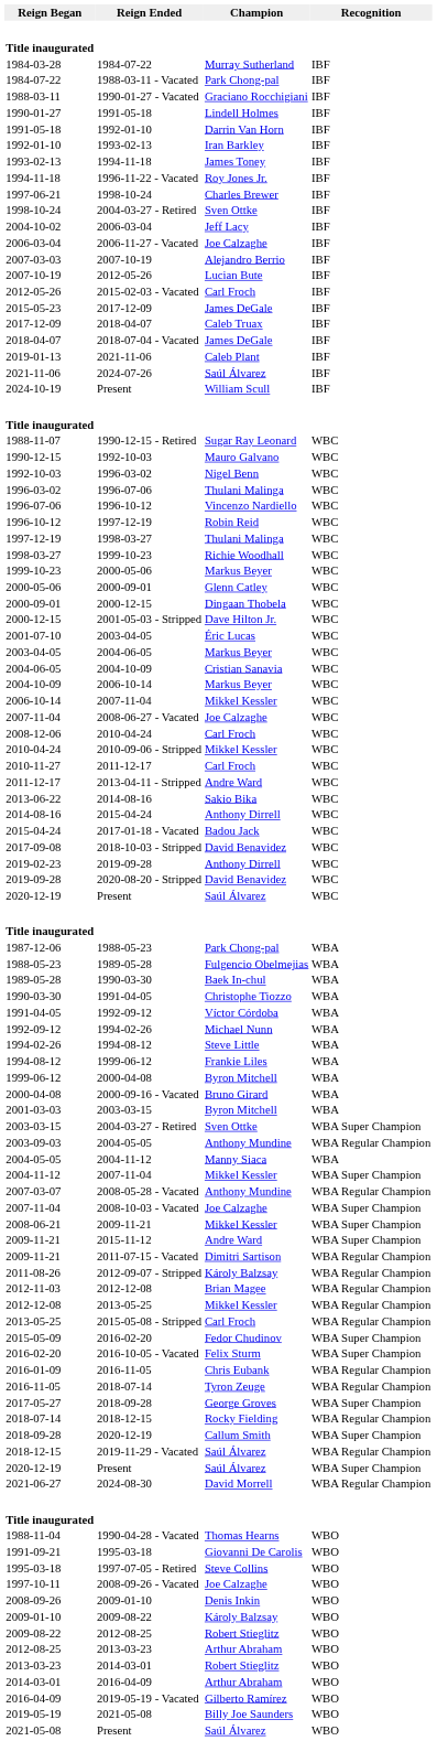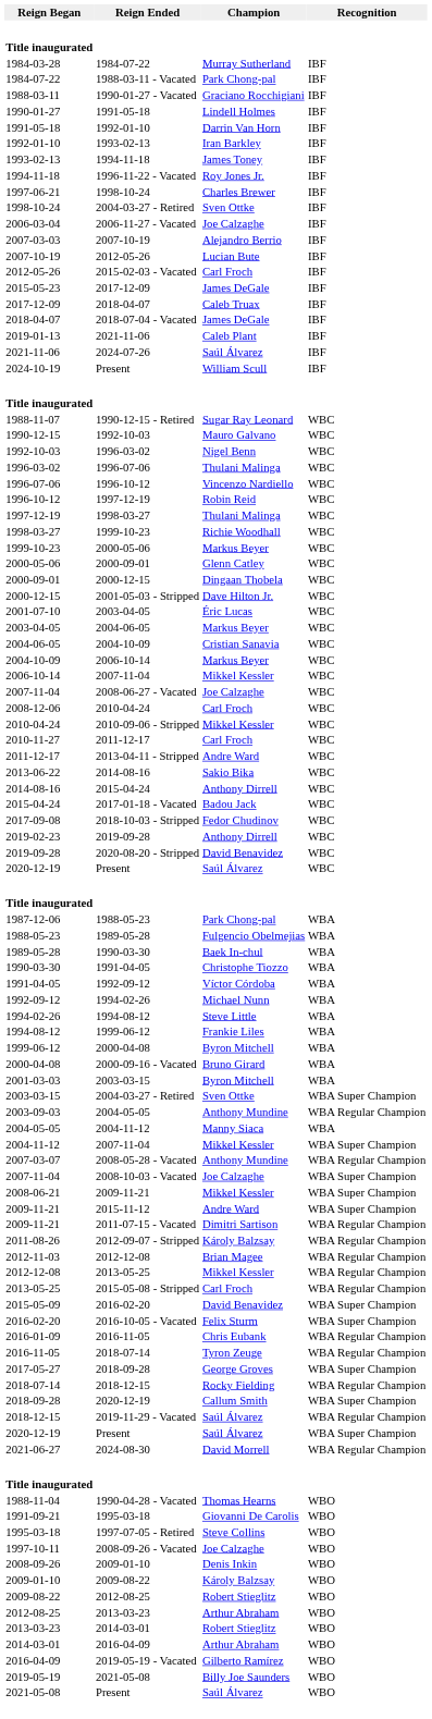 <table border="0" cellpadding="2" cellspacing="0">
 <tr style="background:#efefef;">
 <th>Reign Began</th>
 <th>Reign Ended</th>
 <th>Champion</th>
 <th>Recognition</th>
 </tr>
 <tr>
 <td colspan="4" style="font-size: Larger;"><br></td>
 </tr>
 <tr>
 <td><strong>Title inaugurated</strong></td>
 </tr>
 <tr>
 <td>1984-03-28</td>
 <td>1984-07-22</td>
 <td> <a href='#'>Murray Sutherland</a></td>
 <td>IBF</td>
 </tr>
 <tr>
 <td>1984-07-22</td>
 <td>1988-03-11 - Vacated</td>
 <td> <a href='#'>Park Chong-pal</a></td>
 <td>IBF</td>
 </tr>
 <tr>
 <td>1988-03-11</td>
 <td>1990-01-27 - Vacated</td>
 <td> <a href='#'>Graciano Rocchigiani</a></td>
 <td>IBF</td>
 </tr>
 <tr>
 <td>1990-01-27</td>
 <td>1991-05-18</td>
 <td> <a href='#'>Lindell Holmes</a></td>
 <td>IBF</td>
 </tr>
 <tr>
 <td>1991-05-18</td>
 <td>1992-01-10</td>
 <td> <a href='#'>Darrin Van Horn</a></td>
 <td>IBF</td>
 </tr>
 <tr>
 <td>1992-01-10</td>
 <td>1993-02-13</td>
 <td> <a href='#'>Iran Barkley</a></td>
 <td>IBF</td>
 </tr>
 <tr>
 <td>1993-02-13</td>
 <td>1994-11-18</td>
 <td> <a href='#'>James Toney</a></td>
 <td>IBF</td>
 </tr>
 <tr>
 <td>1994-11-18</td>
 <td>1996-11-22 - Vacated</td>
 <td> <a href='#'>Roy Jones Jr.</a></td>
 <td>IBF</td>
 </tr>
 <tr>
 <td>1997-06-21</td>
 <td>1998-10-24</td>
 <td> <a href='#'>Charles Brewer</a></td>
 <td>IBF</td>
 </tr>
 <tr>
 <td>1998-10-24</td>
 <td>2004-03-27 - Retired</td>
 <td> <a href='#'>Sven Ottke</a></td>
-<td>IBF</td>
-</tr>
-<tr>
-<td>2004-10-02</td>
-<td>2006-03-04</td>
-<td> <a href='#'>Jeff Lacy</a></td>
 <td>IBF</td>
 </tr>
 <tr>
 <td>2006-03-04</td>
 <td>2006-11-27 - Vacated</td>
 <td> <a href='#'>Joe Calzaghe</a></td>
 <td>IBF</td>
 </tr>
 <tr>
 <td>2007-03-03</td>
 <td>2007-10-19</td>
 <td> <a href='#'>Alejandro Berrio</a></td>
 <td>IBF</td>
 </tr>
 <tr>
 <td>2007-10-19</td>
 <td>2012-05-26</td>
 <td> <a href='#'>Lucian Bute</a></td>
 <td>IBF</td>
 </tr>
 <tr>
 <td>2012-05-26</td>
 <td>2015-02-03 - Vacated</td>
 <td> <a href='#'>Carl Froch</a></td>
 <td>IBF</td>
 </tr>
 <tr>
 <td>2015-05-23</td>
 <td>2017-12-09</td>
 <td> <a href='#'>James DeGale</a></td>
 <td>IBF</td>
 </tr>
 <tr>
 <td>2017-12-09</td>
 <td>2018-04-07</td>
 <td> <a href='#'>Caleb Truax</a></td>
 <td>IBF</td>
 </tr>
 <tr>
 <td>2018-04-07</td>
 <td>2018-07-04 - Vacated</td>
 <td> <a href='#'>James DeGale</a></td>
 <td>IBF</td>
 </tr>
 <tr>
 <td>2019-01-13</td>
 <td>2021-11-06</td>
 <td> <a href='#'>Caleb Plant</a></td>
 <td>IBF</td>
 </tr>
 <tr>
 <td>2021-11-06</td>
 <td>2024-07-26</td>
 <td> <a href='#'>Saúl Álvarez</a></td>
 <td>IBF</td>
 </tr>
 <tr>
 <td>2024-10-19</td>
 <td>Present</td>
 <td> <a href='#'>William Scull</a></td>
 <td>IBF</td>
 </tr>
 <tr>
 <td colspan="4" style="font-size: Larger;"><br></td>
 </tr>
 <tr>
 <td><strong>Title inaugurated</strong></td>
 </tr>
 <tr>
 <td>1988-11-07</td>
 <td>1990-12-15 - Retired</td>
 <td> <a href='#'>Sugar Ray Leonard</a></td>
 <td>WBC</td>
 </tr>
 <tr>
 <td>1990-12-15</td>
 <td>1992-10-03</td>
 <td> <a href='#'>Mauro Galvano</a></td>
 <td>WBC</td>
 </tr>
 <tr>
 <td>1992-10-03</td>
 <td>1996-03-02</td>
 <td> <a href='#'>Nigel Benn</a></td>
 <td>WBC</td>
 </tr>
 <tr>
 <td>1996-03-02</td>
 <td>1996-07-06</td>
 <td> <a href='#'>Thulani Malinga</a></td>
 <td>WBC</td>
 </tr>
 <tr>
 <td>1996-07-06</td>
 <td>1996-10-12</td>
 <td> <a href='#'>Vincenzo Nardiello</a></td>
 <td>WBC</td>
 </tr>
 <tr>
 <td>1996-10-12</td>
 <td>1997-12-19</td>
 <td> <a href='#'>Robin Reid</a></td>
 <td>WBC</td>
 </tr>
 <tr>
 <td>1997-12-19</td>
 <td>1998-03-27</td>
 <td> <a href='#'>Thulani Malinga</a></td>
 <td>WBC</td>
 </tr>
 <tr>
 <td>1998-03-27</td>
 <td>1999-10-23</td>
 <td> <a href='#'>Richie Woodhall</a></td>
 <td>WBC</td>
 </tr>
 <tr>
 <td>1999-10-23</td>
 <td>2000-05-06</td>
 <td> <a href='#'>Markus Beyer</a></td>
 <td>WBC</td>
 </tr>
 <tr>
 <td>2000-05-06</td>
 <td>2000-09-01</td>
 <td> <a href='#'>Glenn Catley</a></td>
 <td>WBC</td>
 </tr>
 <tr>
 <td>2000-09-01</td>
 <td>2000-12-15</td>
 <td> <a href='#'>Dingaan Thobela</a></td>
 <td>WBC</td>
 </tr>
 <tr>
 <td>2000-12-15</td>
 <td>2001-05-03 - Stripped</td>
 <td> <a href='#'>Dave Hilton Jr.</a></td>
 <td>WBC</td>
 </tr>
 <tr>
 <td>2001-07-10</td>
 <td>2003-04-05</td>
 <td> <a href='#'>Éric Lucas</a></td>
 <td>WBC</td>
 </tr>
 <tr>
 <td>2003-04-05</td>
 <td>2004-06-05</td>
 <td> <a href='#'>Markus Beyer</a></td>
 <td>WBC</td>
 </tr>
 <tr>
 <td>2004-06-05</td>
 <td>2004-10-09</td>
 <td> <a href='#'>Cristian Sanavia</a></td>
 <td>WBC</td>
 </tr>
 <tr>
 <td>2004-10-09</td>
 <td>2006-10-14</td>
 <td> <a href='#'>Markus Beyer</a></td>
 <td>WBC</td>
 </tr>
 <tr>
 <td>2006-10-14</td>
 <td>2007-11-04</td>
 <td> <a href='#'>Mikkel Kessler</a></td>
 <td>WBC</td>
 </tr>
 <tr>
 <td>2007-11-04</td>
 <td>2008-06-27 - Vacated</td>
 <td> <a href='#'>Joe Calzaghe</a></td>
 <td>WBC</td>
 </tr>
 <tr>
 <td>2008-12-06</td>
 <td>2010-04-24</td>
 <td> <a href='#'>Carl Froch</a></td>
 <td>WBC</td>
 </tr>
 <tr>
 <td>2010-04-24</td>
 <td>2010-09-06 - Stripped</td>
 <td> <a href='#'>Mikkel Kessler</a></td>
 <td>WBC</td>
 </tr>
 <tr>
 <td>2010-11-27</td>
 <td>2011-12-17</td>
 <td> <a href='#'>Carl Froch</a></td>
 <td>WBC</td>
 </tr>
 <tr>
 <td>2011-12-17</td>
 <td>2013-04-11 - Stripped</td>
 <td> <a href='#'>Andre Ward</a></td>
 <td>WBC</td>
 </tr>
 <tr>
 <td>2013-06-22</td>
 <td>2014-08-16</td>
 <td> <a href='#'>Sakio Bika</a></td>
 <td>WBC</td>
 </tr>
 <tr>
 <td>2014-08-16</td>
 <td>2015-04-24</td>
 <td> <a href='#'>Anthony Dirrell</a></td>
 <td>WBC</td>
 </tr>
 <tr>
 <td>2015-04-24</td>
 <td>2017-01-18 - Vacated</td>
 <td> <a href='#'>Badou Jack</a></td>
 <td>WBC</td>
 </tr>
 <tr>
 <td>2017-09-08</td>
 <td>2018-10-03 - Stripped</td>
-<td> <a href='#'>David Benavidez</a></td>
+<td> <a href='#'>Fedor Chudinov</a></td>
 <td>WBC</td>
 </tr>
 <tr>
 <td>2019-02-23</td>
 <td>2019-09-28</td>
 <td> <a href='#'>Anthony Dirrell</a></td>
 <td>WBC</td>
 </tr>
 <tr>
 <td>2019-09-28</td>
 <td>2020-08-20 - Stripped</td>
 <td> <a href='#'>David Benavidez</a></td>
 <td>WBC</td>
 </tr>
 <tr>
 <td>2020-12-19</td>
 <td>Present</td>
 <td> <a href='#'>Saúl Álvarez</a></td>
 <td>WBC</td>
 </tr>
 <tr>
 <td colspan="4" style="font-size: Larger;"><br></td>
 </tr>
 <tr>
 <td><strong>Title inaugurated</strong></td>
 </tr>
 <tr>
 <td>1987-12-06</td>
 <td>1988-05-23</td>
 <td> <a href='#'>Park Chong-pal</a></td>
 <td>WBA</td>
 </tr>
 <tr>
 <td>1988-05-23</td>
 <td>1989-05-28</td>
 <td> <a href='#'>Fulgencio Obelmejias</a></td>
 <td>WBA</td>
 </tr>
 <tr>
 <td>1989-05-28</td>
 <td>1990-03-30</td>
 <td> <a href='#'>Baek In-chul</a></td>
 <td>WBA</td>
 </tr>
 <tr>
 <td>1990-03-30</td>
 <td>1991-04-05</td>
 <td> <a href='#'>Christophe Tiozzo</a></td>
 <td>WBA</td>
 </tr>
 <tr>
 <td>1991-04-05</td>
 <td>1992-09-12</td>
 <td> <a href='#'>Víctor Córdoba</a></td>
 <td>WBA</td>
 </tr>
 <tr>
 <td>1992-09-12</td>
 <td>1994-02-26</td>
 <td> <a href='#'>Michael Nunn</a></td>
 <td>WBA</td>
 </tr>
 <tr>
 <td>1994-02-26</td>
 <td>1994-08-12</td>
 <td> <a href='#'>Steve Little</a></td>
 <td>WBA</td>
 </tr>
 <tr>
 <td>1994-08-12</td>
 <td>1999-06-12</td>
 <td> <a href='#'>Frankie Liles</a></td>
 <td>WBA</td>
 </tr>
 <tr>
 <td>1999-06-12</td>
 <td>2000-04-08</td>
 <td> <a href='#'>Byron Mitchell</a></td>
 <td>WBA</td>
 </tr>
 <tr>
 <td>2000-04-08</td>
 <td>2000-09-16 - Vacated</td>
 <td> <a href='#'>Bruno Girard</a></td>
 <td>WBA</td>
 </tr>
 <tr>
 <td>2001-03-03</td>
 <td>2003-03-15</td>
 <td> <a href='#'>Byron Mitchell</a></td>
 <td>WBA</td>
 </tr>
 <tr>
 <td>2003-03-15</td>
 <td>2004-03-27 - Retired</td>
 <td> <a href='#'>Sven Ottke</a></td>
 <td>WBA Super Champion</td>
 </tr>
 <tr>
 <td>2003-09-03</td>
 <td>2004-05-05</td>
 <td> <a href='#'>Anthony Mundine</a></td>
 <td>WBA Regular Champion</td>
 </tr>
 <tr>
 <td>2004-05-05</td>
 <td>2004-11-12</td>
 <td> <a href='#'>Manny Siaca</a></td>
 <td>WBA</td>
 </tr>
 <tr>
 <td>2004-11-12</td>
 <td>2007-11-04</td>
 <td> <a href='#'>Mikkel Kessler</a></td>
 <td>WBA Super Champion</td>
 </tr>
 <tr>
 <td>2007-03-07</td>
 <td>2008-05-28 - Vacated</td>
 <td> <a href='#'>Anthony Mundine</a></td>
 <td>WBA Regular Champion</td>
 </tr>
 <tr>
 <td>2007-11-04</td>
 <td>2008-10-03 - Vacated</td>
 <td> <a href='#'>Joe Calzaghe</a></td>
 <td>WBA Super Champion</td>
 </tr>
 <tr>
 <td>2008-06-21</td>
 <td>2009-11-21</td>
 <td> <a href='#'>Mikkel Kessler</a></td>
 <td>WBA Super Champion</td>
 </tr>
 <tr>
 <td>2009-11-21</td>
 <td>2015-11-12</td>
 <td> <a href='#'>Andre Ward</a></td>
 <td>WBA Super Champion</td>
 </tr>
 <tr>
 <td>2009-11-21</td>
 <td>2011-07-15 - Vacated</td>
 <td> <a href='#'>Dimitri Sartison</a></td>
 <td>WBA Regular Champion</td>
 </tr>
 <tr>
 <td>2011-08-26</td>
 <td>2012-09-07 - Stripped</td>
 <td> <a href='#'>Károly Balzsay</a></td>
 <td>WBA Regular Champion</td>
 </tr>
 <tr>
 <td>2012-11-03</td>
 <td>2012-12-08</td>
 <td> <a href='#'>Brian Magee</a></td>
 <td>WBA Regular Champion</td>
 </tr>
 <tr>
 <td>2012-12-08</td>
 <td>2013-05-25</td>
 <td> <a href='#'>Mikkel Kessler</a></td>
 <td>WBA Regular Champion</td>
 </tr>
 <tr>
 <td>2013-05-25</td>
 <td>2015-05-08 - Stripped</td>
 <td> <a href='#'>Carl Froch</a></td>
 <td>WBA Regular Champion</td>
 </tr>
 <tr>
 <td>2015-05-09</td>
 <td>2016-02-20</td>
-<td> <a href='#'>Fedor Chudinov</a></td>
+<td> <a href='#'>David Benavidez</a></td>
 <td>WBA Super Champion</td>
 </tr>
 <tr>
 <td>2016-02-20</td>
 <td>2016-10-05 - Vacated</td>
 <td> <a href='#'>Felix Sturm</a></td>
 <td>WBA Super Champion</td>
 </tr>
 <tr>
 <td>2016-01-09</td>
 <td>2016-11-05</td>
 <td> <a href='#'>Chris Eubank</a></td>
 <td>WBA Regular Champion</td>
 </tr>
 <tr>
 <td>2016-11-05</td>
 <td>2018-07-14</td>
 <td> <a href='#'>Tyron Zeuge</a></td>
 <td>WBA Regular Champion</td>
 </tr>
 <tr>
 <td>2017-05-27</td>
 <td>2018-09-28</td>
 <td> <a href='#'>George Groves</a></td>
 <td>WBA Super Champion</td>
 </tr>
 <tr>
 <td>2018-07-14</td>
 <td>2018-12-15</td>
 <td> <a href='#'>Rocky Fielding</a></td>
 <td>WBA Regular Champion</td>
 </tr>
 <tr>
 <td>2018-09-28</td>
 <td>2020-12-19</td>
 <td> <a href='#'>Callum Smith</a></td>
 <td>WBA Super Champion</td>
 </tr>
 <tr>
 <td>2018-12-15</td>
 <td>2019-11-29 - Vacated</td>
 <td> <a href='#'>Saúl Álvarez</a></td>
 <td>WBA Regular Champion</td>
 </tr>
 <tr>
 <td>2020-12-19</td>
 <td>Present</td>
 <td> <a href='#'>Saúl Álvarez</a></td>
 <td>WBA Super Champion</td>
 </tr>
 <tr>
 <td>2021-06-27</td>
 <td>2024-08-30</td>
 <td> <a href='#'>David Morrell</a></td>
 <td>WBA Regular Champion</td>
 </tr>
 <tr>
 <td colspan="4" style="font-size: Larger;"><br></td>
 </tr>
 <tr>
 <td><strong>Title inaugurated</strong></td>
 </tr>
 <tr>
 <td>1988-11-04</td>
 <td>1990-04-28 - Vacated</td>
 <td> <a href='#'>Thomas Hearns</a></td>
 <td>WBO</td>
 </tr>
 <tr>
 <td>1991-09-21</td>
 <td>1995-03-18</td>
 <td> <a href='#'>Giovanni De Carolis</a></td>
 <td>WBO</td>
 </tr>
 <tr>
 <td>1995-03-18</td>
 <td>1997-07-05 - Retired</td>
 <td> <a href='#'>Steve Collins</a></td>
 <td>WBO</td>
 </tr>
 <tr>
 <td>1997-10-11</td>
 <td>2008-09-26 - Vacated</td>
 <td> <a href='#'>Joe Calzaghe</a></td>
 <td>WBO</td>
 </tr>
 <tr>
 <td>2008-09-26</td>
 <td>2009-01-10</td>
 <td> <a href='#'>Denis Inkin</a></td>
 <td>WBO</td>
 </tr>
 <tr>
 <td>2009-01-10</td>
 <td>2009-08-22</td>
 <td> <a href='#'>Károly Balzsay</a></td>
 <td>WBO</td>
 </tr>
 <tr>
 <td>2009-08-22</td>
 <td>2012-08-25</td>
 <td> <a href='#'>Robert Stieglitz</a></td>
 <td>WBO</td>
 </tr>
 <tr>
 <td>2012-08-25</td>
 <td>2013-03-23</td>
 <td> <a href='#'>Arthur Abraham</a></td>
 <td>WBO</td>
 </tr>
 <tr>
 <td>2013-03-23</td>
 <td>2014-03-01</td>
 <td> <a href='#'>Robert Stieglitz</a></td>
 <td>WBO</td>
 </tr>
 <tr>
 <td>2014-03-01</td>
 <td>2016-04-09</td>
 <td> <a href='#'>Arthur Abraham</a></td>
 <td>WBO</td>
 </tr>
 <tr>
 <td>2016-04-09</td>
 <td>2019-05-19 - Vacated</td>
 <td> <a href='#'>Gilberto Ramírez</a></td>
 <td>WBO</td>
 </tr>
 <tr>
 <td>2019-05-19</td>
 <td>2021-05-08</td>
 <td> <a href='#'>Billy Joe Saunders</a></td>
 <td>WBO</td>
 </tr>
 <tr>
 <td>2021-05-08</td>
 <td>Present</td>
 <td> <a href='#'>Saúl Álvarez</a></td>
 <td>WBO</td>
 </tr>
 <tr>
 </tr>
 </table>
